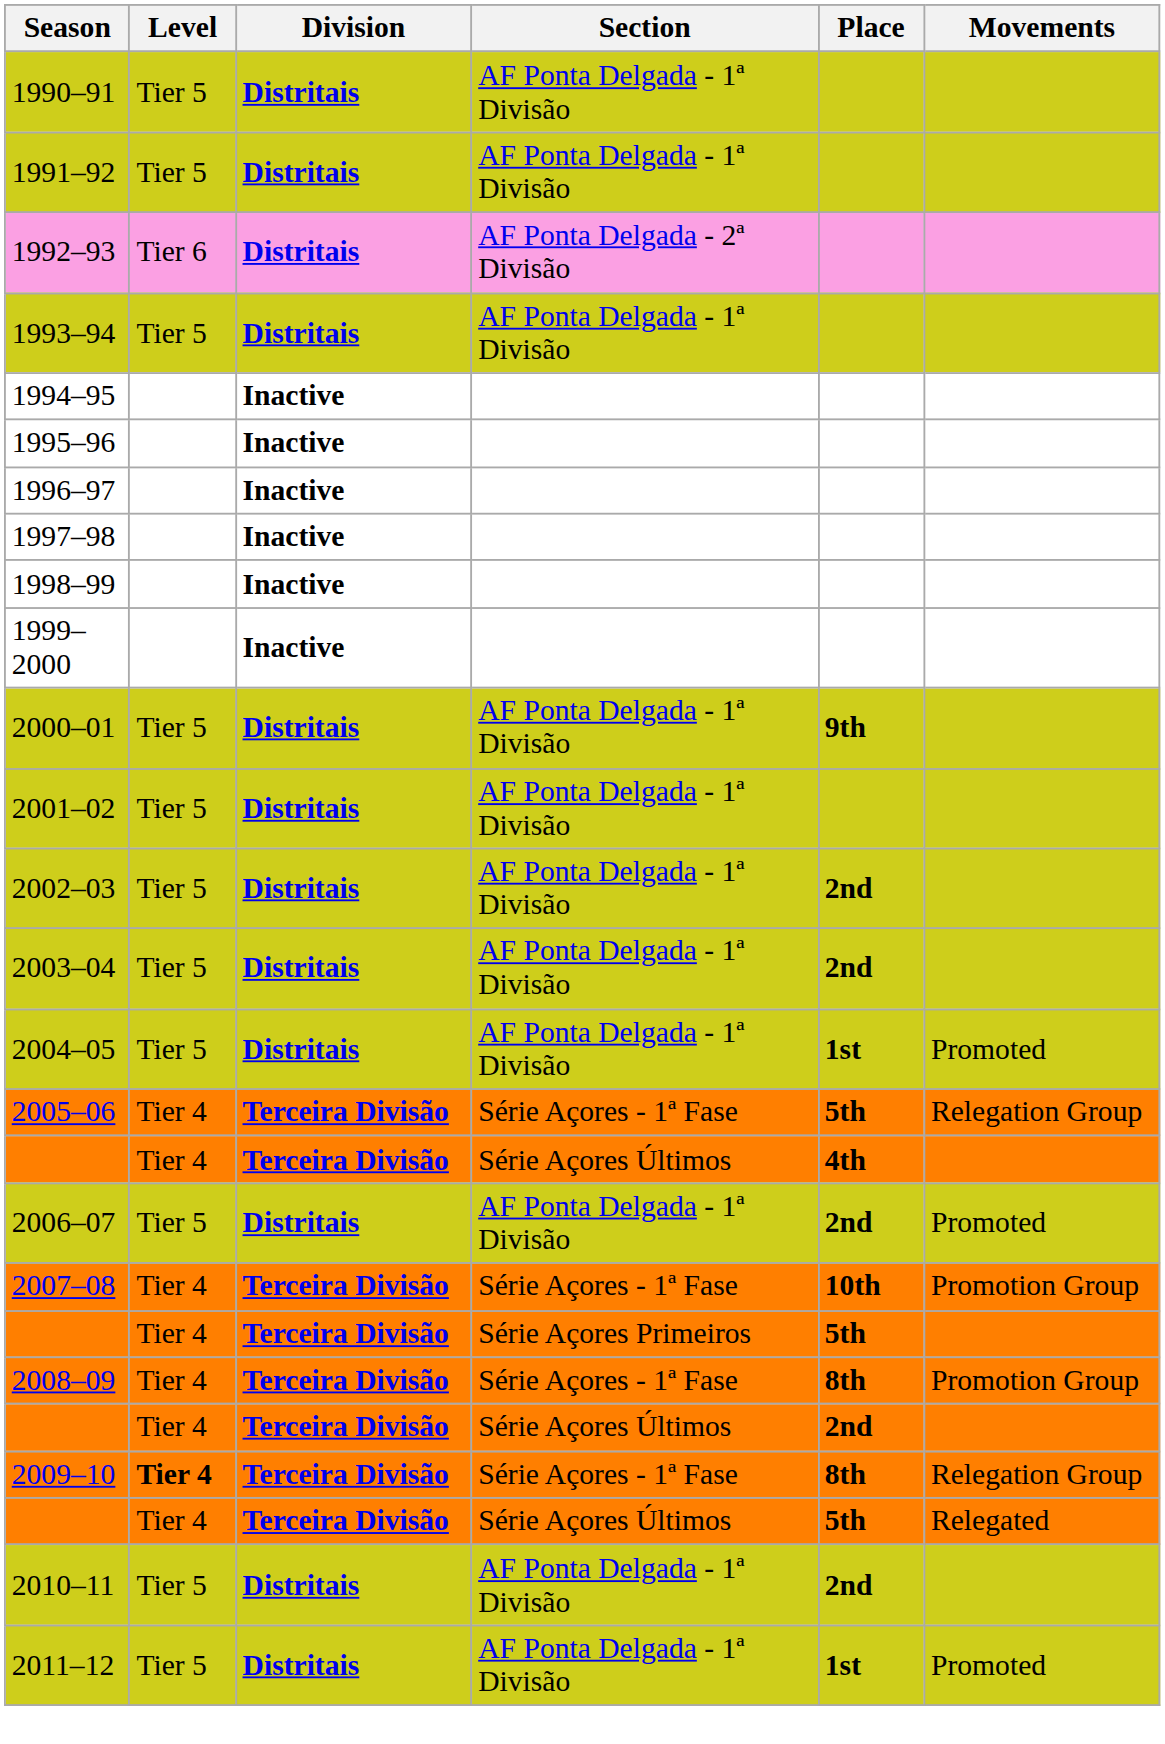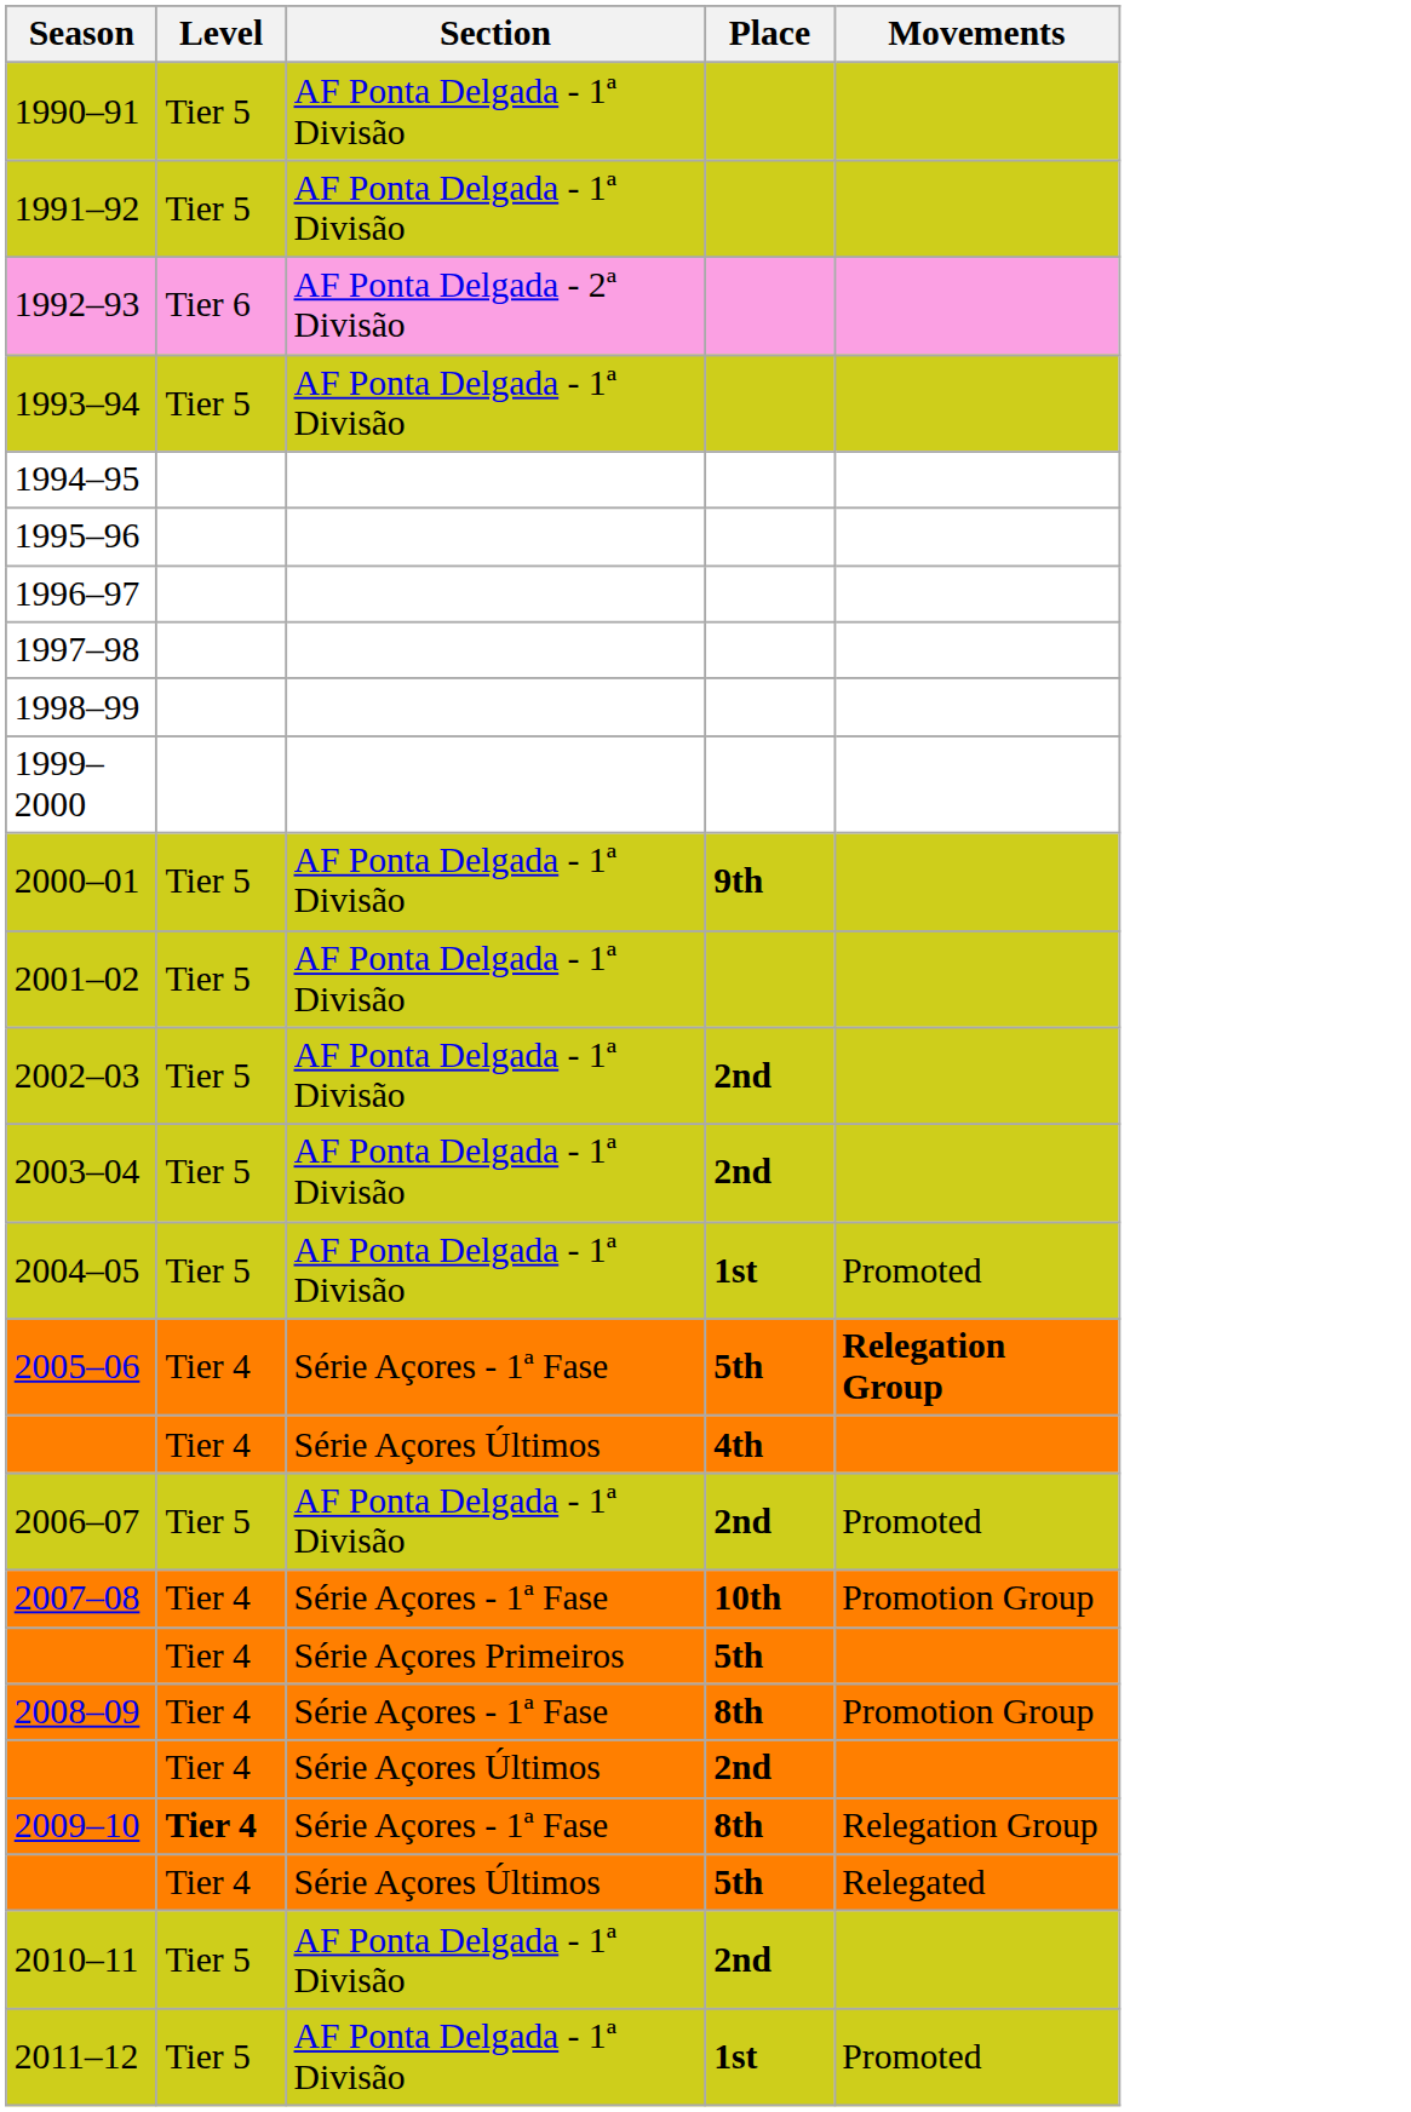 <table class="wikitable" style="text-align: left;">
 <tr>
 <th style="width: 60px;"><strong>Season</strong></th>
 <th style="width: 50px;"><strong>Level</strong></th>
-<th style="width: 120px;"><strong>Division</strong></th>
 <th style="width: 180px;"><strong>Section</strong></th>
 <th style="width: 50px;"><strong>Place</strong></th>
 <th style="width: 120px;"><strong>Movements</strong></th>
 </tr>
 <tr>
 <td style="background:#CECE1B;">1990–91</td>
 <td style="background:#CECE1B;">Tier 5</td>
-<td style="background:#CECE1B;"><strong><a href='#'>Distritais</a></strong></td>
 <td style="background:#CECE1B;"><a href='#'>AF Ponta Delgada</a> - 1ª Divisão</td>
 <td style="background:#CECE1B;"></td>
 <td style="background:#CECE1B;"></td>
 </tr>
 <tr>
 <td style="background:#CECE1B;">1991–92</td>
 <td style="background:#CECE1B;">Tier 5</td>
-<td style="background:#CECE1B;"><strong><a href='#'>Distritais</a></strong></td>
 <td style="background:#CECE1B;"><a href='#'>AF Ponta Delgada</a> - 1ª Divisão</td>
 <td style="background:#CECE1B;"></td>
 <td style="background:#CECE1B;"></td>
 </tr>
 <tr>
 <td style="background:#FBA0E3;">1992–93</td>
 <td style="background:#FBA0E3;">Tier 6</td>
-<td style="background:#FBA0E3;"><strong><a href='#'>Distritais</a></strong></td>
 <td style="background:#FBA0E3;"><a href='#'>AF Ponta Delgada</a> - 2ª Divisão</td>
 <td style="background:#FBA0E3;"></td>
 <td style="background:#FBA0E3;"></td>
 </tr>
 <tr>
 <td style="background:#CECE1B;">1993–94</td>
 <td style="background:#CECE1B;">Tier 5</td>
-<td style="background:#CECE1B;"><strong><a href='#'>Distritais</a></strong></td>
 <td style="background:#CECE1B;"><a href='#'>AF Ponta Delgada</a> - 1ª Divisão</td>
 <td style="background:#CECE1B;"></td>
 <td style="background:#CECE1B;"></td>
 </tr>
 <tr>
 <td style="background:#FFFFFF;">1994–95</td>
 <td style="background:#FFFFFF;"></td>
-<td style="background:#FFFFFF;"><strong>Inactive</strong></td>
 <td style="background:#FFFFFF;"></td>
 <td style="background:#FFFFFF;"></td>
 <td style="background:#FFFFFF;"></td>
 </tr>
 <tr>
 <td style="background:#FFFFFF;">1995–96</td>
 <td style="background:#FFFFFF;"></td>
-<td style="background:#FFFFFF;"><strong>Inactive</strong></td>
 <td style="background:#FFFFFF;"></td>
 <td style="background:#FFFFFF;"></td>
 <td style="background:#FFFFFF;"></td>
 </tr>
 <tr>
 <td style="background:#FFFFFF;">1996–97</td>
 <td style="background:#FFFFFF;"></td>
-<td style="background:#FFFFFF;"><strong>Inactive</strong></td>
 <td style="background:#FFFFFF;"></td>
 <td style="background:#FFFFFF;"></td>
 <td style="background:#FFFFFF;"></td>
 </tr>
 <tr>
 <td style="background:#FFFFFF;">1997–98</td>
 <td style="background:#FFFFFF;"></td>
-<td style="background:#FFFFFF;"><strong>Inactive</strong></td>
 <td style="background:#FFFFFF;"></td>
 <td style="background:#FFFFFF;"></td>
 <td style="background:#FFFFFF;"></td>
 </tr>
 <tr>
 <td style="background:#FFFFFF;">1998–99</td>
 <td style="background:#FFFFFF;"></td>
-<td style="background:#FFFFFF;"><strong>Inactive</strong></td>
 <td style="background:#FFFFFF;"></td>
 <td style="background:#FFFFFF;"></td>
 <td style="background:#FFFFFF;"></td>
 </tr>
 <tr>
 <td style="background:#FFFFFF;">1999–2000</td>
 <td style="background:#FFFFFF;"></td>
-<td style="background:#FFFFFF;"><strong>Inactive</strong></td>
 <td style="background:#FFFFFF;"></td>
 <td style="background:#FFFFFF;"></td>
 <td style="background:#FFFFFF;"></td>
 </tr>
 <tr>
 <td style="background:#CECE1B;">2000–01</td>
 <td style="background:#CECE1B;">Tier 5</td>
-<td style="background:#CECE1B;"><strong><a href='#'>Distritais</a></strong></td>
 <td style="background:#CECE1B;"><a href='#'>AF Ponta Delgada</a> - 1ª Divisão</td>
 <td style="background:#CECE1B;"><strong>9th</strong></td>
 <td style="background:#CECE1B;"></td>
 </tr>
 <tr>
 <td style="background:#CECE1B;">2001–02</td>
 <td style="background:#CECE1B;">Tier 5</td>
-<td style="background:#CECE1B;"><strong><a href='#'>Distritais</a></strong></td>
 <td style="background:#CECE1B;"><a href='#'>AF Ponta Delgada</a> - 1ª Divisão</td>
 <td style="background:#CECE1B;"></td>
 <td style="background:#CECE1B;"></td>
 </tr>
 <tr>
 <td style="background:#CECE1B;">2002–03</td>
 <td style="background:#CECE1B;">Tier 5</td>
-<td style="background:#CECE1B;"><strong><a href='#'>Distritais</a></strong></td>
 <td style="background:#CECE1B;"><a href='#'>AF Ponta Delgada</a> - 1ª Divisão</td>
 <td style="background:#CECE1B;"><strong>2nd</strong></td>
 <td style="background:#CECE1B;"></td>
 </tr>
 <tr>
 <td style="background:#CECE1B;">2003–04</td>
 <td style="background:#CECE1B;">Tier 5</td>
-<td style="background:#CECE1B;"><strong><a href='#'>Distritais</a></strong></td>
 <td style="background:#CECE1B;"><a href='#'>AF Ponta Delgada</a> - 1ª Divisão</td>
 <td style="background:#CECE1B;"><strong>2nd</strong></td>
 <td style="background:#CECE1B;"></td>
 </tr>
 <tr>
 <td style="background:#CECE1B;">2004–05</td>
 <td style="background:#CECE1B;">Tier 5</td>
-<td style="background:#CECE1B;"><strong><a href='#'>Distritais</a></strong></td>
 <td style="background:#CECE1B;"><a href='#'>AF Ponta Delgada</a> - 1ª Divisão</td>
 <td style="background:#CECE1B;"><strong>1st</strong></td>
 <td style="background:#CECE1B;">Promoted</td>
 </tr>
 <tr>
 <td style="background:#FF7F00;"><a href='#'>2005–06</a></td>
 <td style="background:#FF7F00;">Tier 4</td>
-<td style="background:#FF7F00;"><strong><a href='#'>Terceira Divisão</a></strong></td>
 <td style="background:#FF7F00;">Série Açores - 1ª Fase</td>
 <td style="background:#FF7F00;"><strong>5th</strong></td>
-<td style="background:#FF7F00;">Relegation Group</td>
+<td style="background:#FF7F00;"><strong>Relegation Group</strong></td>
 </tr>
 <tr>
 <td style="background:#FF7F00;"></td>
 <td style="background:#FF7F00;">Tier 4</td>
-<td style="background:#FF7F00;"><strong><a href='#'>Terceira Divisão</a></strong></td>
 <td style="background:#FF7F00;">Série Açores Últimos</td>
 <td style="background:#FF7F00;"><strong>4th</strong></td>
 <td style="background:#FF7F00;"></td>
 </tr>
 <tr>
 <td style="background:#CECE1B;">2006–07</td>
 <td style="background:#CECE1B;">Tier 5</td>
-<td style="background:#CECE1B;"><strong><a href='#'>Distritais</a></strong></td>
 <td style="background:#CECE1B;"><a href='#'>AF Ponta Delgada</a> - 1ª Divisão</td>
 <td style="background:#CECE1B;"><strong>2nd</strong></td>
 <td style="background:#CECE1B;">Promoted</td>
 </tr>
 <tr>
 <td style="background:#FF7F00;"><a href='#'>2007–08</a></td>
 <td style="background:#FF7F00;">Tier 4</td>
-<td style="background:#FF7F00;"><strong><a href='#'>Terceira Divisão</a></strong></td>
 <td style="background:#FF7F00;">Série Açores - 1ª Fase</td>
 <td style="background:#FF7F00;"><strong>10th</strong></td>
 <td style="background:#FF7F00;">Promotion Group</td>
 </tr>
 <tr>
 <td style="background:#FF7F00;"></td>
 <td style="background:#FF7F00;">Tier 4</td>
-<td style="background:#FF7F00;"><strong><a href='#'>Terceira Divisão</a></strong></td>
 <td style="background:#FF7F00;">Série Açores Primeiros</td>
 <td style="background:#FF7F00;"><strong>5th</strong></td>
 <td style="background:#FF7F00;"></td>
 </tr>
 <tr>
 <td style="background:#FF7F00;"><a href='#'>2008–09</a></td>
 <td style="background:#FF7F00;">Tier 4</td>
-<td style="background:#FF7F00;"><strong><a href='#'>Terceira Divisão</a></strong></td>
 <td style="background:#FF7F00;">Série Açores - 1ª Fase</td>
 <td style="background:#FF7F00;"><strong>8th</strong></td>
 <td style="background:#FF7F00;">Promotion Group</td>
 </tr>
 <tr>
 <td style="background:#FF7F00;"></td>
 <td style="background:#FF7F00;">Tier 4</td>
-<td style="background:#FF7F00;"><strong><a href='#'>Terceira Divisão</a></strong></td>
 <td style="background:#FF7F00;">Série Açores Últimos</td>
 <td style="background:#FF7F00;"><strong>2nd</strong></td>
 <td style="background:#FF7F00;"></td>
 </tr>
 <tr>
 <td style="background:#FF7F00;"><a href='#'>2009–10</a></td>
 <td style="background:#FF7F00;"><strong>Tier 4</strong></td>
-<td style="background:#FF7F00;"><strong><a href='#'>Terceira Divisão</a></strong></td>
 <td style="background:#FF7F00;">Série Açores - 1ª Fase</td>
 <td style="background:#FF7F00;"><strong>8th</strong></td>
 <td style="background:#FF7F00;">Relegation Group</td>
 </tr>
 <tr>
 <td style="background:#FF7F00;"></td>
 <td style="background:#FF7F00;">Tier 4</td>
-<td style="background:#FF7F00;"><strong><a href='#'>Terceira Divisão</a></strong></td>
 <td style="background:#FF7F00;">Série Açores Últimos</td>
 <td style="background:#FF7F00;"><strong>5th</strong></td>
 <td style="background:#FF7F00;">Relegated</td>
 </tr>
 <tr>
 <td style="background:#CECE1B;">2010–11</td>
 <td style="background:#CECE1B;">Tier 5</td>
-<td style="background:#CECE1B;"><strong><a href='#'>Distritais</a></strong></td>
 <td style="background:#CECE1B;"><a href='#'>AF Ponta Delgada</a> - 1ª Divisão</td>
 <td style="background:#CECE1B;"><strong>2nd</strong></td>
 <td style="background:#CECE1B;"></td>
 </tr>
 <tr>
 <td style="background:#CECE1B;">2011–12</td>
 <td style="background:#CECE1B;">Tier 5</td>
-<td style="background:#CECE1B;"><strong><a href='#'>Distritais</a></strong></td>
 <td style="background:#CECE1B;"><a href='#'>AF Ponta Delgada</a> - 1ª Divisão</td>
 <td style="background:#CECE1B;"><strong>1st</strong></td>
 <td style="background:#CECE1B;">Promoted</td>
 </tr>
 </table>
